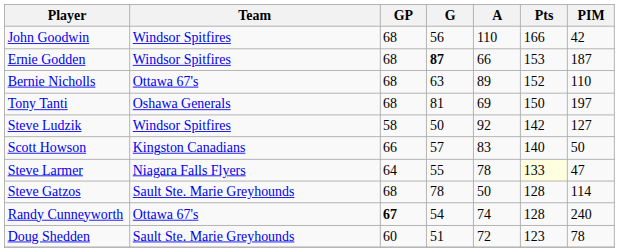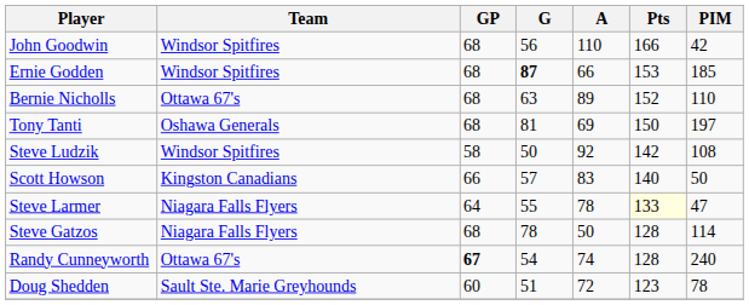 <table class="wikitable">
 <tr>
 <th bgcolor="#DDDDFF" width="20%">Player</th>
 <th bgcolor="#DDDDFF" width="40%">Team</th>
 <th bgcolor="#DDDDFF" width="7.5%">GP</th>
 <th bgcolor="#DDDDFF" width="7.5%">G</th>
 <th bgcolor="#DDDDFF" width="7.5%">A</th>
 <th bgcolor="#DDDDFF" width="7.5%">Pts</th>
 <th bgcolor="#DDDDFF" width="7.5%">PIM</th>
 </tr>
 <tr>
 <td><a href='#'>John Goodwin</a></td>
 <td><a href='#'>Windsor Spitfires</a></td>
 <td>68</td>
 <td>56</td>
 <td>110</td>
 <td>166</td>
 <td>42</td>
 </tr>
 <tr>
 <td><a href='#'>Ernie Godden</a></td>
 <td><a href='#'>Windsor Spitfires</a></td>
 <td>68</td>
 <td><strong>87</strong></td>
 <td>66</td>
 <td>153</td>
-<td>187</td>
+<td>185</td>
 </tr>
 <tr>
 <td><a href='#'>Bernie Nicholls</a></td>
 <td><a href='#'>Ottawa 67's</a></td>
 <td>68</td>
 <td>63</td>
 <td>89</td>
 <td>152</td>
 <td>110</td>
 </tr>
 <tr>
 <td><a href='#'>Tony Tanti</a></td>
 <td><a href='#'>Oshawa Generals</a></td>
 <td>68</td>
 <td>81</td>
 <td>69</td>
 <td>150</td>
 <td>197</td>
 </tr>
 <tr>
 <td><a href='#'>Steve Ludzik</a></td>
 <td><a href='#'>Windsor Spitfires</a></td>
 <td>58</td>
 <td>50</td>
 <td>92</td>
 <td>142</td>
-<td>127</td>
+<td>108</td>
 </tr>
 <tr>
 <td><a href='#'>Scott Howson</a></td>
 <td><a href='#'>Kingston Canadians</a></td>
 <td>66</td>
 <td>57</td>
 <td>83</td>
 <td>140</td>
 <td>50</td>
 </tr>
 <tr>
 <td><a href='#'>Steve Larmer</a></td>
 <td><a href='#'>Niagara Falls Flyers</a></td>
 <td>64</td>
 <td>55</td>
 <td>78</td>
 <td style="background: lightyellow;">133</td>
 <td>47</td>
 </tr>
 <tr>
 <td><a href='#'>Steve Gatzos</a></td>
-<td><a href='#'>Sault Ste. Marie Greyhounds</a></td>
+<td><a href='#'>Niagara Falls Flyers</a></td>
 <td>68</td>
 <td>78</td>
 <td>50</td>
 <td>128</td>
 <td>114</td>
 </tr>
 <tr>
 <td><a href='#'>Randy Cunneyworth</a></td>
 <td><a href='#'>Ottawa 67's</a></td>
 <td><strong>67</strong></td>
 <td>54</td>
 <td>74</td>
 <td>128</td>
 <td>240</td>
 </tr>
 <tr>
 <td><a href='#'>Doug Shedden</a></td>
 <td><a href='#'>Sault Ste. Marie Greyhounds</a></td>
 <td>60</td>
 <td>51</td>
 <td>72</td>
 <td>123</td>
 <td>78</td>
 </tr>
 <tr>
 </tr>
 </table>
